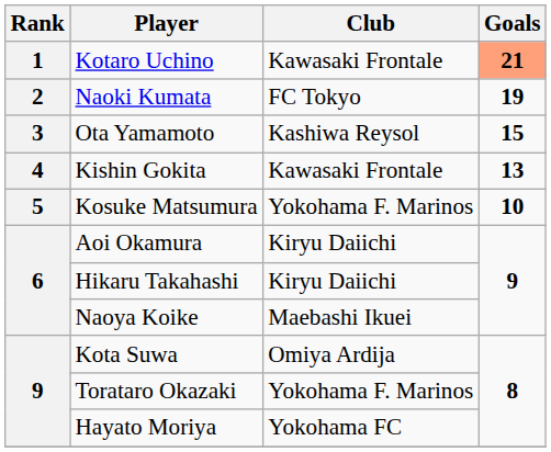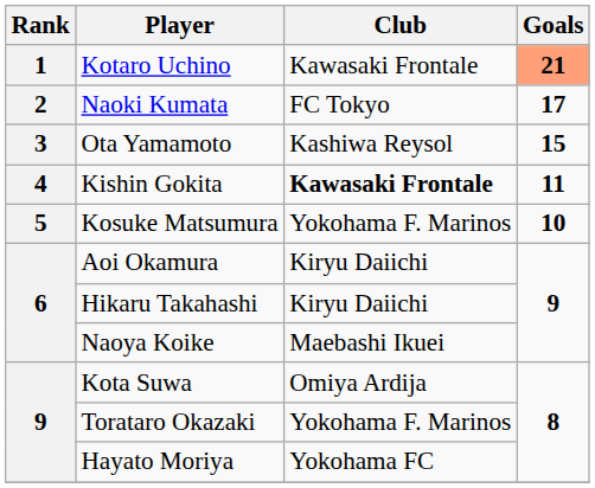 <table class="wikitable" style="text-align:center">
 <tr>
 <th>Rank</th>
 <th>Player</th>
 <th>Club</th>
 <th>Goals</th>
 </tr>
 <tr>
 <th rowspan="1">1</th>
 <td align="left"> <a href='#'>Kotaro Uchino</a></td>
 <td align="left">Kawasaki Frontale</td>
 <td rowspan="1" style="background: lightsalmon;"><strong>21</strong></td>
 </tr>
 <tr>
 <th rowspan="1">2</th>
 <td align="left"> <a href='#'>Naoki Kumata</a></td>
 <td align="left">FC Tokyo</td>
-<td rowspan="1"><strong>19</strong></td>
+<td rowspan="1"><strong>17</strong></td>
 </tr>
 <tr>
 <th rowspan="1">3</th>
 <td align="left"> Ota Yamamoto</td>
 <td align="left">Kashiwa Reysol</td>
 <td rowspan="1"><strong>15</strong></td>
 </tr>
 <tr>
 <th rowspan="1">4</th>
 <td align="left"> Kishin Gokita</td>
-<td align="left">Kawasaki Frontale</td>
-<td rowspan="1"><strong>13</strong></td>
+<td align="left"><strong>Kawasaki Frontale</strong></td>
+<td rowspan="1"><strong>11</strong></td>
 </tr>
 <tr>
 <th rowspan="1">5</th>
 <td align="left"> Kosuke Matsumura</td>
 <td align="left">Yokohama F. Marinos</td>
 <td rowspan="1"><strong>10</strong></td>
 </tr>
 <tr>
 <th rowspan="3">6</th>
 <td align="left"> Aoi Okamura</td>
 <td align="left">Kiryu Daiichi</td>
 <td rowspan="3"><strong>9</strong></td>
 </tr>
 <tr>
 <td align="left"> Hikaru Takahashi</td>
 <td align="left">Kiryu Daiichi</td>
 </tr>
 <tr>
 <td align="left"> Naoya Koike</td>
 <td align="left">Maebashi Ikuei</td>
 </tr>
 <tr>
 <th rowspan="3">9</th>
 <td align="left"> Kota Suwa</td>
 <td align="left">Omiya Ardija</td>
 <td rowspan="3"><strong>8</strong></td>
 </tr>
 <tr>
 <td align="left"> Torataro Okazaki</td>
 <td align="left">Yokohama F. Marinos</td>
 </tr>
 <tr>
 <td align="left"> Hayato Moriya</td>
 <td align="left">Yokohama FC</td>
 </tr>
 <tr>
 </tr>
 </table>
